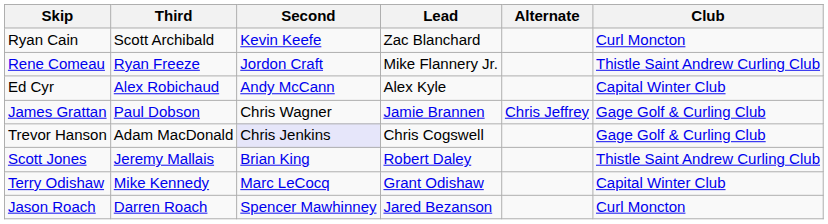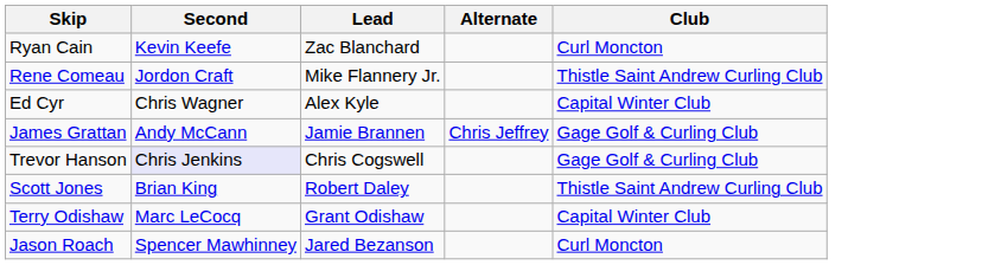 <table class="wikitable">
 <tr>
 <th>Skip</th>
-<th>Third</th>
 <th>Second</th>
 <th>Lead</th>
 <th>Alternate</th>
 <th>Club</th>
 </tr>
 <tr>
 <td>Ryan Cain</td>
-<td>Scott Archibald</td>
 <td><a href='#'>Kevin Keefe</a></td>
 <td>Zac Blanchard</td>
 <td></td>
 <td><a href='#'>Curl Moncton</a></td>
 </tr>
 <tr>
 <td><a href='#'>Rene Comeau</a></td>
-<td><a href='#'>Ryan Freeze</a></td>
 <td><a href='#'>Jordon Craft</a></td>
 <td>Mike Flannery Jr.</td>
 <td></td>
 <td><a href='#'>Thistle Saint Andrew Curling Club</a></td>
 </tr>
 <tr>
 <td>Ed Cyr</td>
-<td><a href='#'>Alex Robichaud</a></td>
-<td><a href='#'>Andy McCann</a></td>
+<td>Chris Wagner</td>
 <td>Alex Kyle</td>
 <td></td>
 <td><a href='#'>Capital Winter Club</a></td>
 </tr>
 <tr>
 <td><a href='#'>James Grattan</a></td>
-<td><a href='#'>Paul Dobson</a></td>
-<td>Chris Wagner</td>
+<td><a href='#'>Andy McCann</a></td>
 <td><a href='#'>Jamie Brannen</a></td>
 <td><a href='#'>Chris Jeffrey</a></td>
 <td><a href='#'>Gage Golf & Curling Club</a></td>
 </tr>
 <tr>
 <td>Trevor Hanson</td>
-<td>Adam MacDonald</td>
 <td style="background: lavender;">Chris Jenkins</td>
 <td>Chris Cogswell</td>
 <td></td>
 <td><a href='#'>Gage Golf & Curling Club</a></td>
 </tr>
 <tr>
 <td><a href='#'>Scott Jones</a></td>
-<td><a href='#'>Jeremy Mallais</a></td>
 <td><a href='#'>Brian King</a></td>
 <td><a href='#'>Robert Daley</a></td>
 <td></td>
 <td><a href='#'>Thistle Saint Andrew Curling Club</a></td>
 </tr>
 <tr>
 <td><a href='#'>Terry Odishaw</a></td>
-<td><a href='#'>Mike Kennedy</a></td>
 <td><a href='#'>Marc LeCocq</a></td>
 <td><a href='#'>Grant Odishaw</a></td>
 <td></td>
 <td><a href='#'>Capital Winter Club</a></td>
 </tr>
 <tr>
 <td><a href='#'>Jason Roach</a></td>
-<td><a href='#'>Darren Roach</a></td>
 <td><a href='#'>Spencer Mawhinney</a></td>
 <td><a href='#'>Jared Bezanson</a></td>
 <td></td>
 <td><a href='#'>Curl Moncton</a></td>
 </tr>
 </table>
